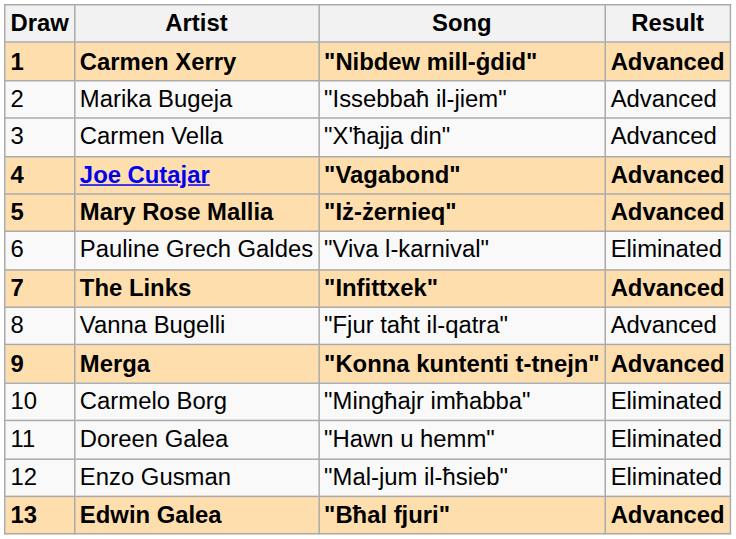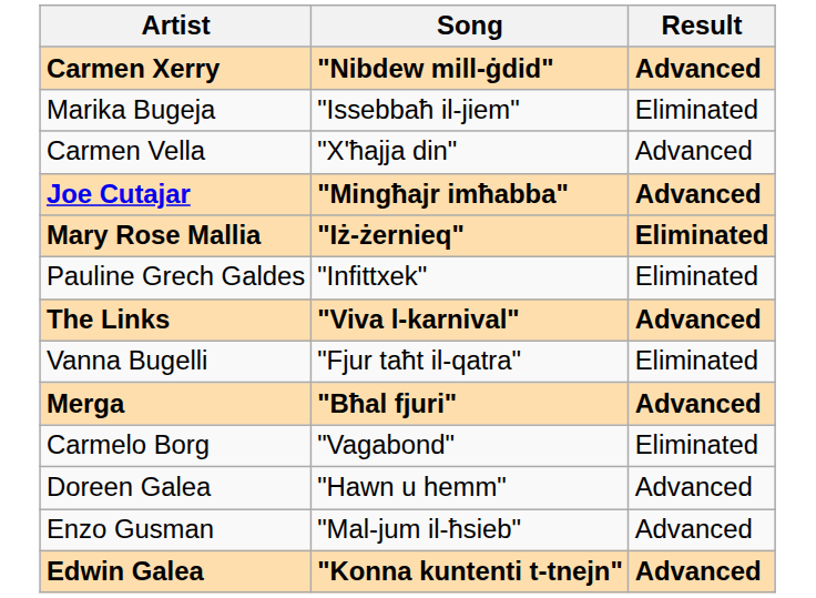 <table class="sortable wikitable" style="margin: 1em auto 1em auto; text-align:left">
 <tr>
-<th>Draw</th>
 <th>Artist</th>
 <th>Song</th>
 <th>Result</th>
 </tr>
 <tr style="font-weight:bold; background:navajowhite;">
-<td>1</td>
 <td>Carmen Xerry</td>
 <td>"Nibdew mill-ġdid"</td>
 <td>Advanced</td>
 </tr>
 <tr>
-<td>2</td>
 <td>Marika Bugeja</td>
 <td>"Issebbaħ il-jiem"</td>
-<td>Advanced</td>
+<td>Eliminated</td>
 </tr>
 <tr>
-<td>3</td>
 <td>Carmen Vella</td>
 <td>"X'ħajja din"</td>
 <td>Advanced</td>
 </tr>
 <tr style="font-weight:bold; background:navajowhite;">
-<td>4</td>
 <td><a href='#'>Joe Cutajar</a></td>
-<td>"Vagabond"</td>
+<td>"Mingħajr imħabba"</td>
 <td>Advanced</td>
 </tr>
 <tr style="font-weight:bold; background:navajowhite;">
-<td>5</td>
 <td>Mary Rose Mallia</td>
 <td>"Iż-żernieq"</td>
+<td>Eliminated</td>
+</tr>
+<tr>
+<td>Pauline Grech Galdes</td>
+<td>"Infittxek"</td>
+<td>Eliminated</td>
+</tr>
+<tr style="font-weight:bold; background:navajowhite;">
+<td>The Links</td>
+<td>"Viva l-karnival"</td>
 <td>Advanced</td>
 </tr>
 <tr>
-<td>6</td>
-<td>Pauline Grech Galdes</td>
-<td>"Viva l-karnival"</td>
+<td>Vanna Bugelli</td>
+<td>"Fjur taħt il-qatra"</td>
 <td>Eliminated</td>
 </tr>
 <tr style="font-weight:bold; background:navajowhite;">
-<td>7</td>
-<td>The Links</td>
-<td>"Infittxek"</td>
+<td>Merga</td>
+<td>"Bħal fjuri"</td>
 <td>Advanced</td>
 </tr>
 <tr>
-<td>8</td>
-<td>Vanna Bugelli</td>
-<td>"Fjur taħt il-qatra"</td>
+<td>Carmelo Borg</td>
+<td>"Vagabond"</td>
+<td>Eliminated</td>
+</tr>
+<tr>
+<td>Doreen Galea</td>
+<td>"Hawn u hemm"</td>
+<td>Advanced</td>
+</tr>
+<tr>
+<td>Enzo Gusman</td>
+<td>"Mal-jum il-ħsieb"</td>
 <td>Advanced</td>
 </tr>
 <tr style="font-weight:bold; background:navajowhite;">
-<td>9</td>
-<td>Merga</td>
+<td>Edwin Galea</td>
 <td>"Konna kuntenti t-tnejn"</td>
 <td>Advanced</td>
 </tr>
-<tr>
-<td>10</td>
-<td>Carmelo Borg</td>
-<td>"Mingħajr imħabba"</td>
-<td>Eliminated</td>
-</tr>
-<tr>
-<td>11</td>
-<td>Doreen Galea</td>
-<td>"Hawn u hemm"</td>
-<td>Eliminated</td>
-</tr>
-<tr>
-<td>12</td>
-<td>Enzo Gusman</td>
-<td>"Mal-jum il-ħsieb"</td>
-<td>Eliminated</td>
-</tr>
-<tr style="font-weight:bold; background:navajowhite;">
-<td>13</td>
-<td>Edwin Galea</td>
-<td>"Bħal fjuri"</td>
-<td>Advanced</td>
-</tr>
 </table>
